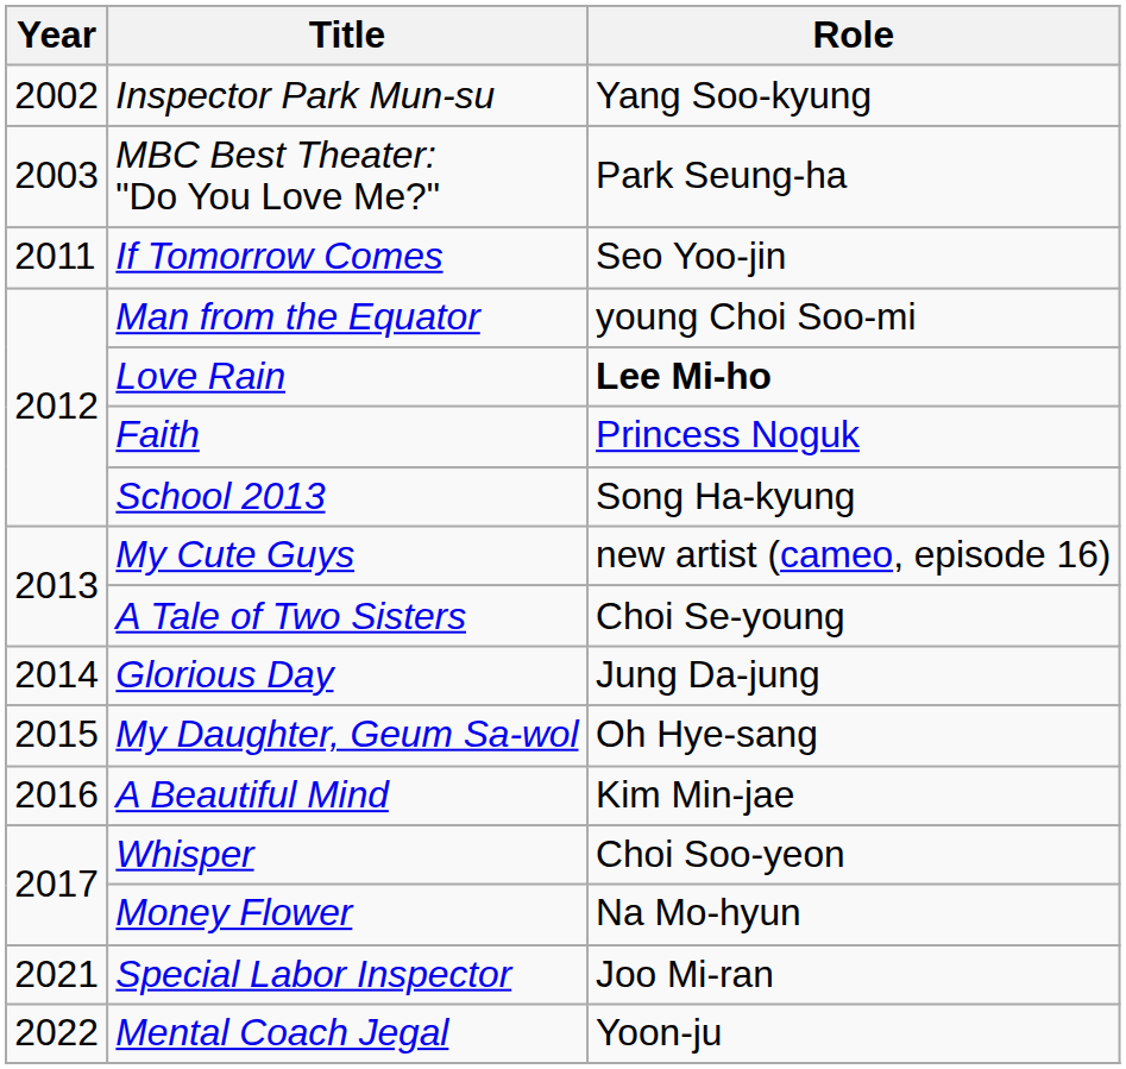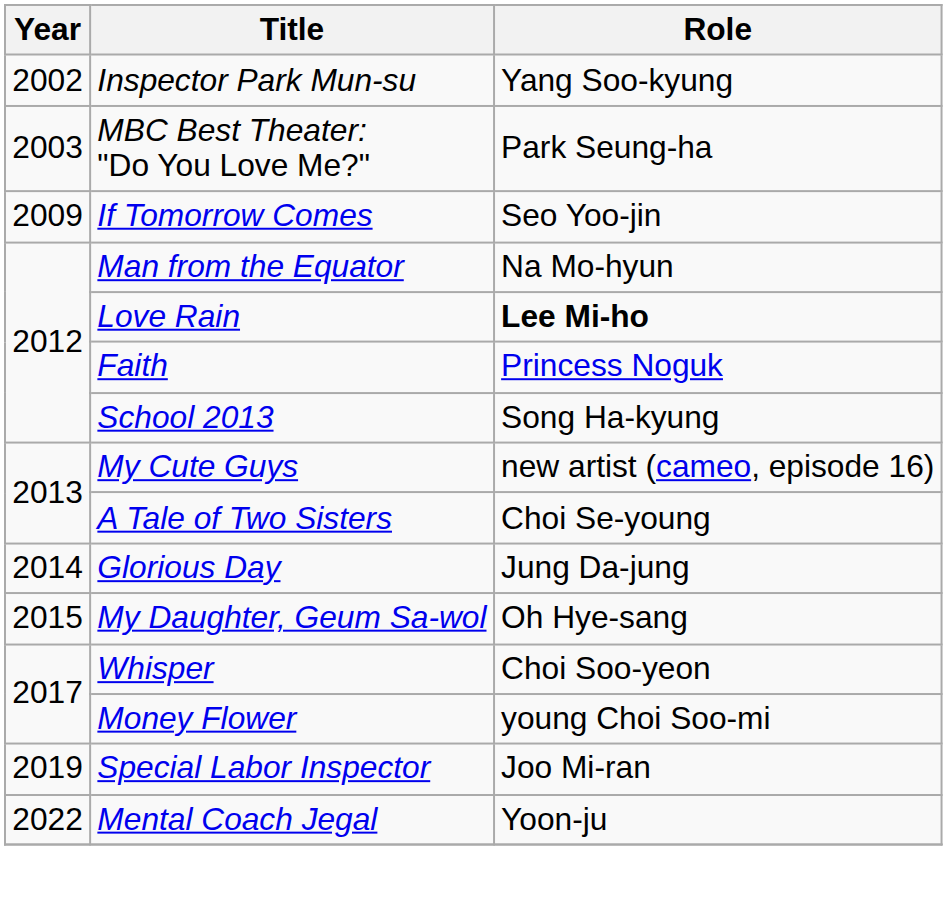 <table class="wikitable">
 <tr>
 <th width=10>Year</th>
 <th>Title</th>
 <th>Role</th>
 </tr>
 <tr>
 <td>2002</td>
 <td><em>Inspector Park Mun-su</em></td>
 <td>Yang Soo-kyung</td>
 </tr>
 <tr>
 <td>2003</td>
 <td><em>MBC Best Theater:</em><br>"Do You Love Me?"</td>
 <td>Park Seung-ha</td>
 </tr>
 <tr>
-<td>2011</td>
+<td>2009</td>
 <td><em><a href='#'>If Tomorrow Comes</a></em></td>
 <td>Seo Yoo-jin</td>
 </tr>
 <tr>
 <td rowspan=4>2012</td>
 <td><em><a href='#'>Man from the Equator</a></em></td>
-<td>young Choi Soo-mi</td>
+<td>Na Mo-hyun</td>
 </tr>
 <tr>
 <td><em><a href='#'>Love Rain</a></em></td>
 <td><strong>Lee Mi-ho</strong></td>
 </tr>
 <tr>
 <td><em><a href='#'>Faith</a></em></td>
 <td><a href='#'>Princess Noguk</a></td>
 </tr>
 <tr>
 <td><em><a href='#'>School 2013</a></em></td>
 <td>Song Ha-kyung</td>
 </tr>
 <tr>
 <td rowspan=2>2013</td>
 <td><em><a href='#'>My Cute Guys</a></em></td>
 <td>new artist (<a href='#'>cameo</a>, episode 16)</td>
 </tr>
 <tr>
 <td><em><a href='#'>A Tale of Two Sisters</a></em></td>
 <td>Choi Se-young</td>
 </tr>
 <tr>
 <td>2014</td>
 <td><em><a href='#'>Glorious Day</a></em></td>
 <td>Jung Da-jung</td>
 </tr>
 <tr>
 <td>2015</td>
 <td><em><a href='#'>My Daughter, Geum Sa-wol</a></em></td>
 <td>Oh Hye-sang</td>
 </tr>
 <tr>
-<td>2016</td>
-<td><em><a href='#'>A Beautiful Mind</a></em></td>
-<td>Kim Min-jae</td>
-</tr>
-<tr>
 <td rowspan=2>2017</td>
 <td><em><a href='#'>Whisper</a></em></td>
 <td>Choi Soo-yeon</td>
 </tr>
 <tr>
 <td><em><a href='#'>Money Flower</a></em></td>
-<td>Na Mo-hyun</td>
+<td>young Choi Soo-mi</td>
 </tr>
 <tr>
-<td>2021</td>
+<td>2019</td>
 <td><em><a href='#'>Special Labor Inspector</a></em></td>
 <td>Joo Mi-ran</td>
 </tr>
 <tr>
 <td>2022</td>
 <td><em><a href='#'>Mental Coach Jegal</a></em></td>
 <td>Yoon-ju</td>
 </tr>
 <tr>
 </tr>
 </table>
